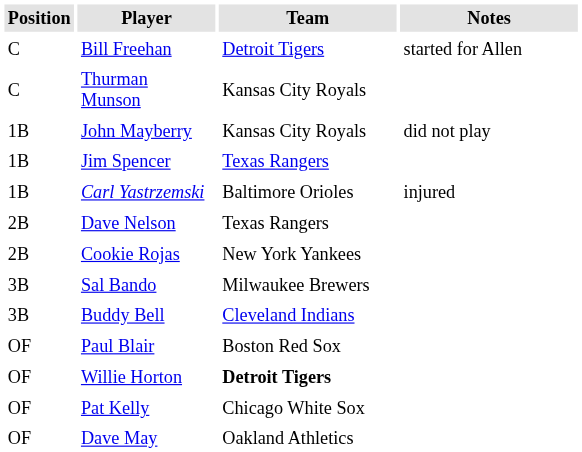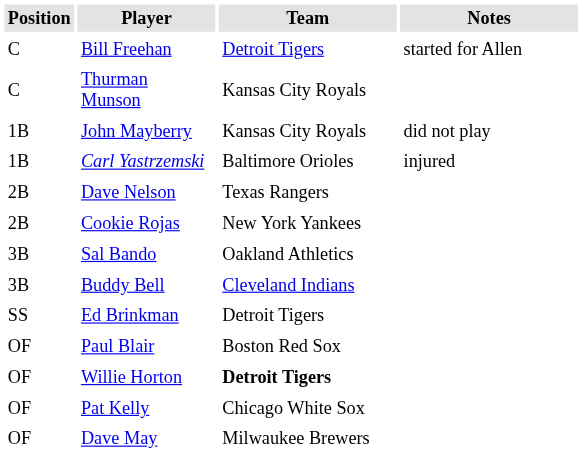 <table border="0" cellspacing="3" cellpadding="3">
 <tr style="background: #e3e3e3;">
 <th width="50">Position</th>
 <th width="115">Player</th>
 <th width="150">Team</th>
 <th width="150">Notes</th>
 </tr>
 <tr>
 <td>C</td>
 <td><a href='#'>Bill Freehan</a></td>
 <td><a href='#'>Detroit Tigers</a></td>
 <td>started for Allen</td>
 </tr>
 <tr>
 <td>C</td>
 <td><a href='#'>Thurman Munson</a></td>
 <td>Kansas City Royals</td>
 <td></td>
 </tr>
 <tr>
 <td>1B</td>
 <td><a href='#'>John Mayberry</a></td>
 <td>Kansas City Royals</td>
 <td>did not play</td>
 </tr>
 <tr>
 <td>1B</td>
-<td><a href='#'>Jim Spencer</a></td>
-<td><a href='#'>Texas Rangers</a></td>
-<td></td>
-</tr>
-<tr>
-<td>1B</td>
 <td><em><a href='#'>Carl Yastrzemski</a></em></td>
 <td>Baltimore Orioles</td>
 <td>injured</td>
 </tr>
 <tr>
 <td>2B</td>
 <td><a href='#'>Dave Nelson</a></td>
 <td>Texas Rangers</td>
 <td></td>
 </tr>
 <tr>
 <td>2B</td>
 <td><a href='#'>Cookie Rojas</a></td>
 <td>New York Yankees</td>
 <td></td>
 </tr>
 <tr>
 <td>3B</td>
 <td><a href='#'>Sal Bando</a></td>
-<td>Milwaukee Brewers</td>
+<td>Oakland Athletics</td>
 <td></td>
 </tr>
 <tr>
 <td>3B</td>
 <td><a href='#'>Buddy Bell</a></td>
 <td><a href='#'>Cleveland Indians</a></td>
+<td></td>
+</tr>
+<tr>
+<td>SS</td>
+<td><a href='#'>Ed Brinkman</a></td>
+<td>Detroit Tigers</td>
 <td></td>
 </tr>
 <tr>
 <td>OF</td>
 <td><a href='#'>Paul Blair</a></td>
 <td>Boston Red Sox</td>
 <td></td>
 </tr>
 <tr>
 <td>OF</td>
 <td><a href='#'>Willie Horton</a></td>
 <td><strong>Detroit Tigers</strong></td>
 <td></td>
 </tr>
 <tr>
 <td>OF</td>
 <td><a href='#'>Pat Kelly</a></td>
 <td>Chicago White Sox</td>
 <td></td>
 </tr>
 <tr>
 <td>OF</td>
 <td><a href='#'>Dave May</a></td>
-<td>Oakland Athletics</td>
+<td>Milwaukee Brewers</td>
 <td></td>
 </tr>
 </table>
